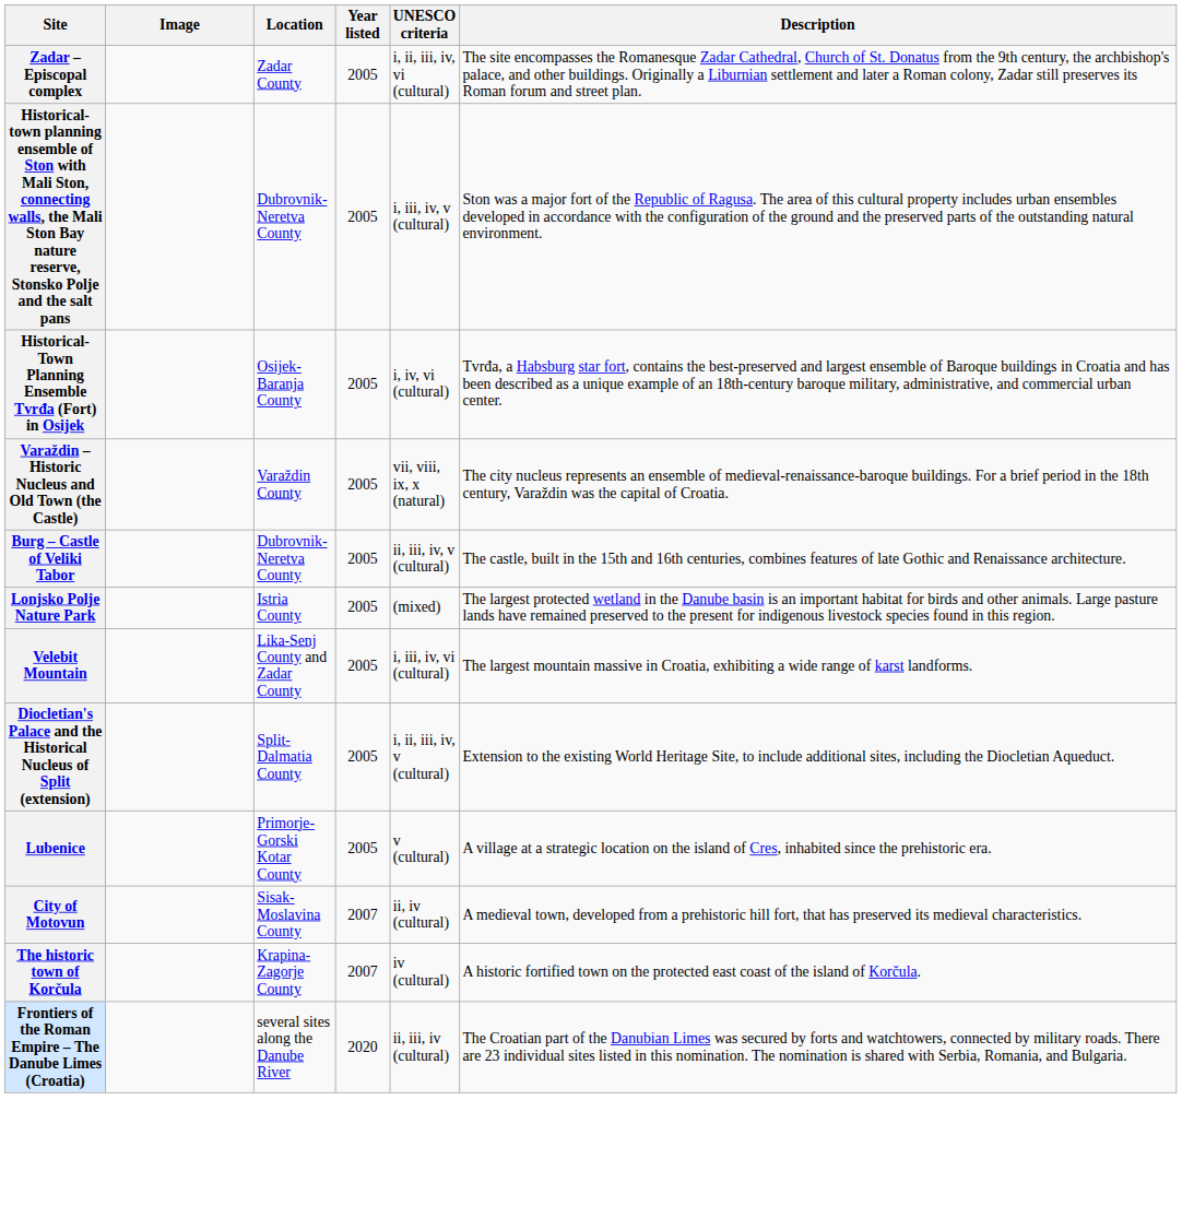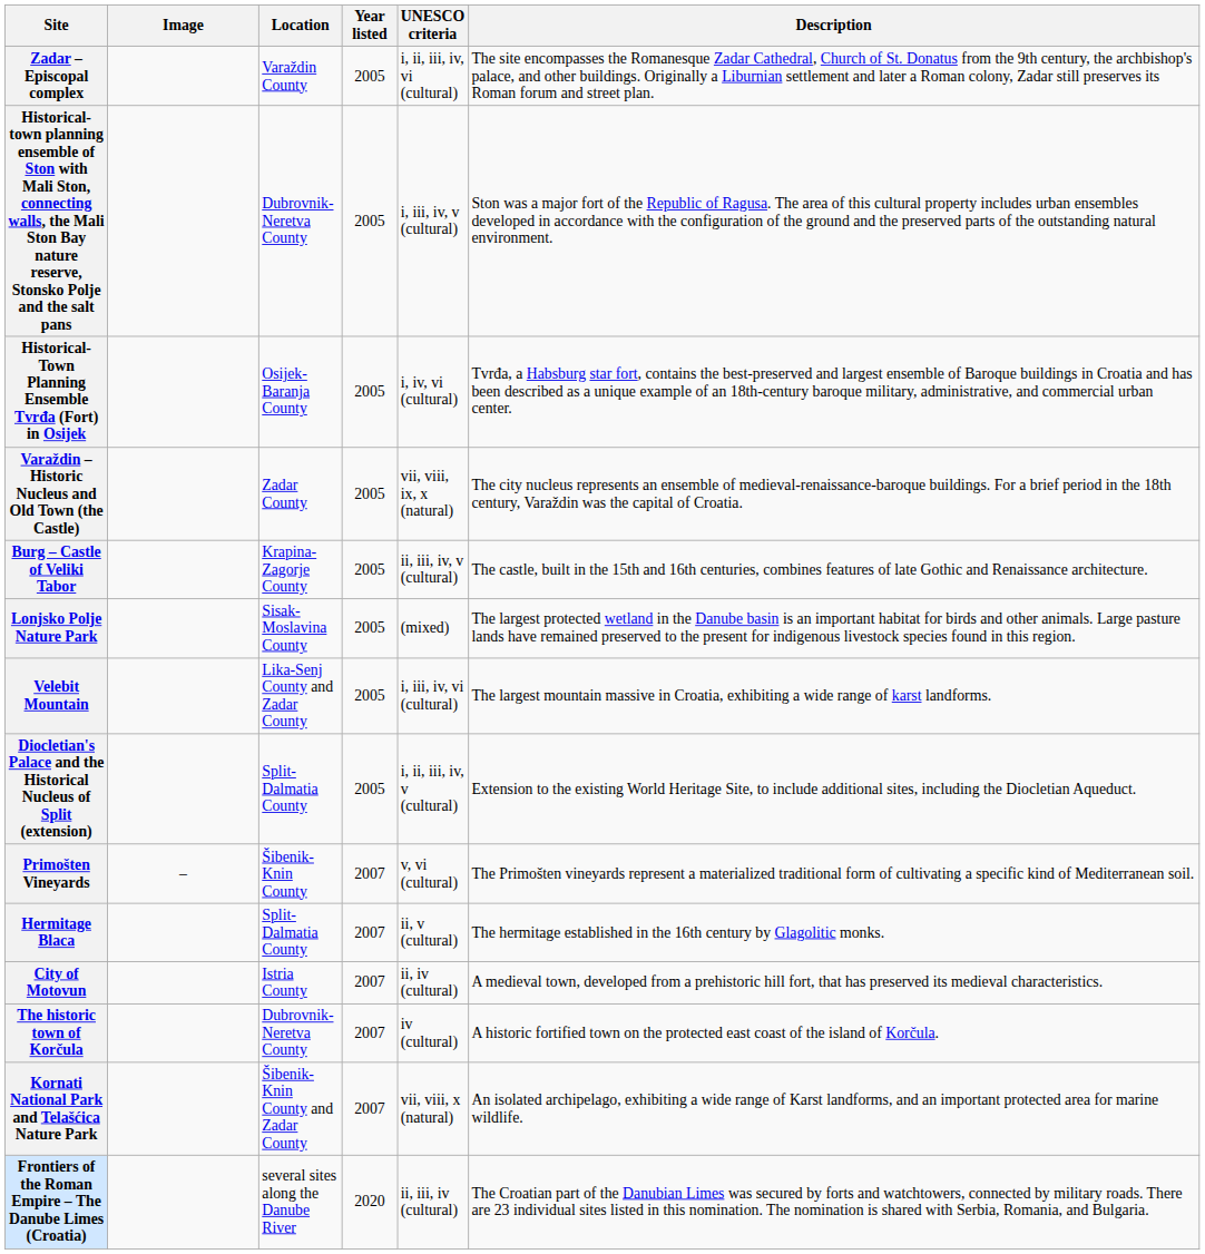 <table class="wikitable sortable plainrowheaders">
 <tr>
 <th style="width:100px;" scope="col">Site</th>
 <th class="unsortable"  style="width:150px;" scope="col">Image</th>
 <th style="width:80px;" scope="col">Location</th>
 <th style="width:50px;" scope="col">Year listed</th>
 <th style="width:60px;" scope="col">UNESCO criteria</th>
 <th scope="col" class="unsortable">Description</th>
 </tr>
 <tr>
 <th scope="row"><a href='#'>Zadar</a> – Episcopal complex</th>
 <td></td>
-<td><a href='#'>Zadar County</a></td>
+<td><a href='#'>Varaždin County</a></td>
 <td align=center>2005</td>
 <td>i, ii, iii, iv, vi (cultural)</td>
 <td>The site encompasses the Romanesque <a href='#'>Zadar Cathedral</a>, <a href='#'>Church of St. Donatus</a> from the 9th century, the archbishop's palace, and other buildings. Originally a <a href='#'>Liburnian</a> settlement and later a Roman colony, Zadar still preserves its Roman forum and street plan.</td>
 </tr>
 <tr>
 <th scope="row">Historical-town planning ensemble of <a href='#'>Ston</a> with Mali Ston, <a href='#'>connecting walls</a>, the Mali Ston Bay nature reserve, Stonsko Polje and the salt pans</th>
 <td></td>
 <td><a href='#'>Dubrovnik-Neretva County</a></td>
 <td align=center>2005</td>
 <td>i, iii, iv, v (cultural)</td>
 <td>Ston was a major fort of the <a href='#'>Republic of Ragusa</a>. The area of this cultural property includes urban ensembles developed in accordance with the configuration of the ground and the preserved parts of the outstanding natural environment.</td>
 </tr>
 <tr>
 <th scope="row">Historical-Town Planning Ensemble <a href='#'>Tvrđa</a> (Fort) in <a href='#'>Osijek</a></th>
 <td></td>
 <td><a href='#'>Osijek-Baranja County</a></td>
 <td align=center>2005</td>
 <td>i, iv, vi (cultural)</td>
 <td>Tvrđa, a <a href='#'>Habsburg</a> <a href='#'>star fort</a>, contains the best-preserved and largest ensemble of Baroque buildings in Croatia and has been described as a unique example of an 18th-century baroque military, administrative, and commercial urban center.</td>
 </tr>
 <tr>
 <th scope="row"><a href='#'>Varaždin</a> – Historic Nucleus and Old Town (the Castle)</th>
 <td></td>
-<td><a href='#'>Varaždin County</a></td>
+<td><a href='#'>Zadar County</a></td>
 <td align=center>2005</td>
 <td>vii, viii, ix, x (natural)</td>
 <td>The city nucleus represents an ensemble of medieval-renaissance-baroque buildings. For a brief period in the 18th century, Varaždin was the capital of Croatia.</td>
 </tr>
 <tr>
 <th scope="row"><a href='#'>Burg – Castle of Veliki Tabor</a></th>
 <td></td>
-<td><a href='#'>Dubrovnik-Neretva County</a></td>
+<td><a href='#'>Krapina-Zagorje County</a></td>
 <td align=center>2005</td>
 <td>ii, iii, iv, v (cultural)</td>
 <td>The castle, built in the 15th and 16th centuries, combines features of late Gothic and Renaissance architecture.</td>
 </tr>
 <tr>
 <th scope="row"><a href='#'>Lonjsko Polje Nature Park</a></th>
 <td></td>
-<td><a href='#'>Istria County</a></td>
+<td><a href='#'>Sisak-Moslavina County</a></td>
 <td align=center>2005</td>
 <td>(mixed)</td>
 <td>The largest protected <a href='#'>wetland</a> in the <a href='#'>Danube basin</a> is an important habitat for birds and other animals. Large pasture lands have remained preserved to the present for indigenous livestock species found in this region.</td>
 </tr>
 <tr>
 <th scope="row"><a href='#'>Velebit Mountain</a></th>
 <td></td>
 <td><a href='#'>Lika-Senj County</a> and <a href='#'>Zadar County</a></td>
 <td align=center>2005</td>
 <td>i, iii, iv, vi (cultural)</td>
 <td>The largest mountain massive in Croatia, exhibiting a wide range of <a href='#'>karst</a> landforms.</td>
 </tr>
 <tr>
 <th scope="row"><a href='#'>Diocletian's Palace</a> and the Historical Nucleus of <a href='#'>Split</a> (extension)</th>
 <td></td>
 <td><a href='#'>Split-Dalmatia County</a></td>
 <td align=center>2005</td>
 <td>i, ii, iii, iv, v (cultural)</td>
 <td>Extension to the existing World Heritage Site, to include additional sites, including the Diocletian Aqueduct.</td>
 </tr>
 <tr>
-<th scope="row"><a href='#'>Lubenice</a></th>
+<th scope="row"><a href='#'>Primošten</a> Vineyards</th>
+<td align=center>–</td>
+<td><a href='#'>Šibenik-Knin County</a></td>
+<td align=center>2007</td>
+<td>v, vi (cultural)</td>
+<td>The Primošten vineyards represent a materialized traditional form of cultivating a specific kind of Mediterranean soil.</td>
+</tr>
+<tr>
+<th scope="row"><a href='#'>Hermitage Blaca</a></th>
 <td></td>
-<td><a href='#'>Primorje-Gorski Kotar County</a></td>
-<td align=center>2005</td>
-<td>v (cultural)</td>
-<td>A village at a strategic location on the island of <a href='#'>Cres</a>, inhabited since the prehistoric era.</td>
+<td><a href='#'>Split-Dalmatia County</a></td>
+<td align=center>2007</td>
+<td>ii, v (cultural)</td>
+<td>The hermitage established in the 16th century by <a href='#'>Glagolitic</a> monks.</td>
 </tr>
 <tr>
 <th scope="row"><a href='#'>City of Motovun</a></th>
 <td></td>
-<td><a href='#'>Sisak-Moslavina County</a></td>
+<td><a href='#'>Istria County</a></td>
 <td align=center>2007</td>
 <td>ii, iv (cultural)</td>
 <td>A medieval town, developed from a prehistoric hill fort, that has preserved its medieval characteristics.</td>
 </tr>
 <tr>
 <th scope="row"><a href='#'>The historic town of Korčula</a></th>
 <td></td>
-<td><a href='#'>Krapina-Zagorje County</a></td>
+<td><a href='#'>Dubrovnik-Neretva County</a></td>
 <td align=center>2007</td>
 <td>iv (cultural)</td>
 <td>A historic fortified town on the protected east coast of the island of <a href='#'>Korčula</a>.</td>
+</tr>
+<tr>
+<th scope="row"><a href='#'>Kornati National Park</a> and <a href='#'>Telašćica</a> Nature Park</th>
+<td></td>
+<td><a href='#'>Šibenik-Knin County</a> and <a href='#'>Zadar County</a></td>
+<td align=center>2007</td>
+<td>vii, viii, x (natural)</td>
+<td>An isolated archipelago, exhibiting a wide range of Karst landforms, and an important protected area for marine wildlife.</td>
 </tr>
 <tr>
 <th scope="row" style="background:#D0E7FF;">Frontiers of the Roman Empire – The Danube Limes (Croatia)</th>
 <td></td>
 <td>several sites along the <a href='#'>Danube River</a></td>
 <td align=center>2020</td>
 <td>ii, iii, iv (cultural)</td>
 <td>The Croatian part of the <a href='#'>Danubian Limes</a> was secured by forts and watchtowers, connected by military roads. There are 23 individual sites listed in this nomination. The nomination is shared with Serbia, Romania, and Bulgaria.</td>
 </tr>
 </table>
